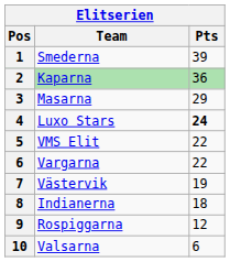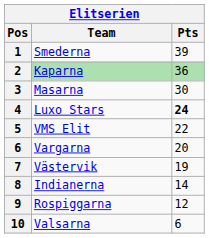 <table class="wikitable">
 <tr>
 <th colspan="3"><a href='#'>Elitserien</a></th>
 </tr>
 <tr>
 <th width=20>Pos</th>
 <th width=150>Team</th>
 <th width=30>Pts</th>
 </tr>
 <tr>
 <th>1</th>
 <td><a href='#'>Smederna</a></td>
 <td>39</td>
 </tr>
 <tr style="background:#ACE1AF;">
 <th>2</th>
 <td><a href='#'>Kaparna</a></td>
 <td>36</td>
 </tr>
 <tr>
 <th>3</th>
 <td><a href='#'>Masarna</a></td>
-<td>29</td>
+<td>30</td>
 </tr>
 <tr>
 <th>4</th>
 <td><a href='#'>Luxo Stars</a></td>
 <td><strong>24</strong></td>
 </tr>
 <tr>
 <th>5</th>
 <td><a href='#'>VMS Elit</a></td>
 <td>22</td>
 </tr>
 <tr>
 <th>6</th>
 <td><a href='#'>Vargarna</a></td>
-<td>22</td>
+<td>20</td>
 </tr>
 <tr>
 <th>7</th>
 <td><a href='#'>Västervik</a></td>
 <td>19</td>
 </tr>
 <tr>
 <th>8</th>
 <td><a href='#'>Indianerna</a></td>
-<td>18</td>
+<td>14</td>
 </tr>
 <tr>
 <th>9</th>
 <td><a href='#'>Rospiggarna</a></td>
 <td>12</td>
 </tr>
 <tr>
 <th>10</th>
 <td><a href='#'>Valsarna</a></td>
 <td>6</td>
 </tr>
 </table>
